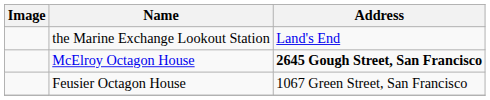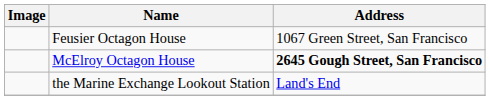 <table class="wikitable ">
 <tr>
 <th>Image</th>
 <th>Name</th>
 <th>Address</th>
 </tr>
 <tr>
 <td></td>
-<td>the Marine Exchange Lookout Station</td>
-<td><a href='#'>Land's End</a></td>
+<td>Feusier Octagon House</td>
+<td>1067 Green Street, San Francisco</td>
 </tr>
 <tr>
 <td></td>
 <td><a href='#'>McElroy Octagon House</a></td>
 <td><strong>2645 Gough Street, San Francisco</strong></td>
 </tr>
 <tr>
 <td></td>
-<td>Feusier Octagon House</td>
-<td>1067 Green Street, San Francisco</td>
+<td>the Marine Exchange Lookout Station</td>
+<td><a href='#'>Land's End</a></td>
 </tr>
 <tr>
 </tr>
 </table>
